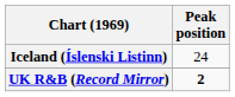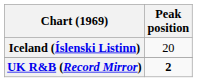 <table class="wikitable sortable plainrowheaders" style="text-align:center">
 <tr>
 <th>Chart (1969)</th>
 <th>Peak<br>position</th>
 </tr>
 <tr>
 <th scope="row">Iceland (<a href='#'>Íslenski Listinn</a>)</th>
-<td>24</td>
+<td>20</td>
 </tr>
 <tr>
 </tr>
 <tr>
 <th scope="row"><a href='#'>UK R&B</a> (<em><a href='#'>Record Mirror</a></em>)</th>
 <td><strong>2</strong></td>
 </tr>
 </table>
